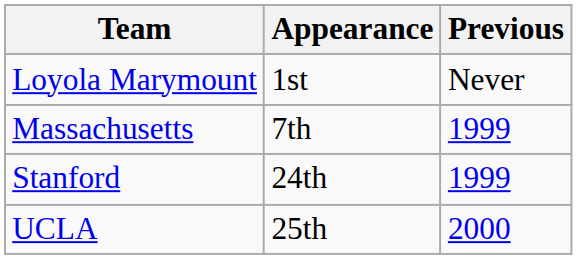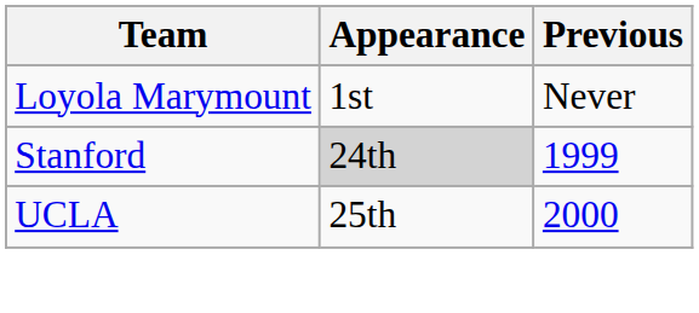 <table class="wikitable sortable">
 <tr>
 <th>Team</th>
 <th>Appearance</th>
 <th>Previous</th>
 </tr>
 <tr>
 <td><a href='#'>Loyola Marymount</a></td>
 <td>1st</td>
 <td>Never</td>
 </tr>
 <tr>
-<td><a href='#'>Massachusetts</a></td>
-<td>7th</td>
-<td><a href='#'>1999</a></td>
-</tr>
-<tr>
 <td><a href='#'>Stanford</a></td>
-<td>24th</td>
+<td style="background: lightgrey;">24th</td>
 <td><a href='#'>1999</a></td>
 </tr>
 <tr>
 <td><a href='#'>UCLA</a></td>
 <td>25th</td>
 <td><a href='#'>2000</a></td>
 </tr>
 </table>
